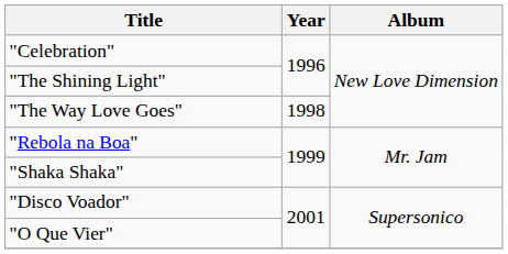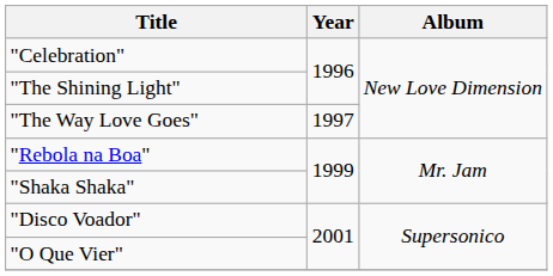 <table class="wikitable">
 <tr>
 <th style="width:14em;">Title</th>
 <th>Year</th>
 <th>Album</th>
 </tr>
 <tr>
 <td>"Celebration"</td>
 <td rowspan="2">1996</td>
 <td align="center" rowspan="3"><em>New Love Dimension</em></td>
 </tr>
 <tr>
 <td>"The Shining Light"</td>
 </tr>
 <tr>
 <td>"The Way Love Goes"</td>
-<td>1998</td>
+<td>1997</td>
 </tr>
 <tr>
 <td>"<a href='#'>Rebola na Boa</a>"</td>
 <td rowspan="2">1999</td>
 <td align="center" rowspan="2"><em>Mr. Jam</em></td>
 </tr>
 <tr>
 <td>"Shaka Shaka"</td>
 </tr>
 <tr>
 <td>"Disco Voador"</td>
 <td rowspan="2">2001</td>
 <td align="center" rowspan="2"><em>Supersonico</em></td>
 </tr>
 <tr>
 <td>"O Que Vier"</td>
 </tr>
 <tr>
 </tr>
 </table>
